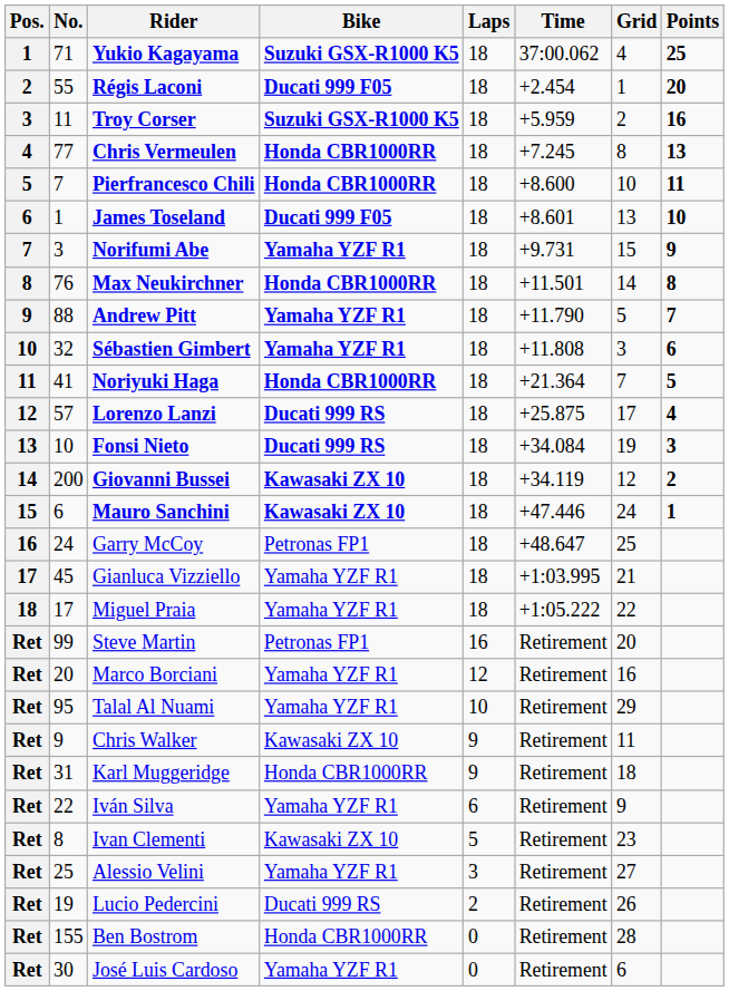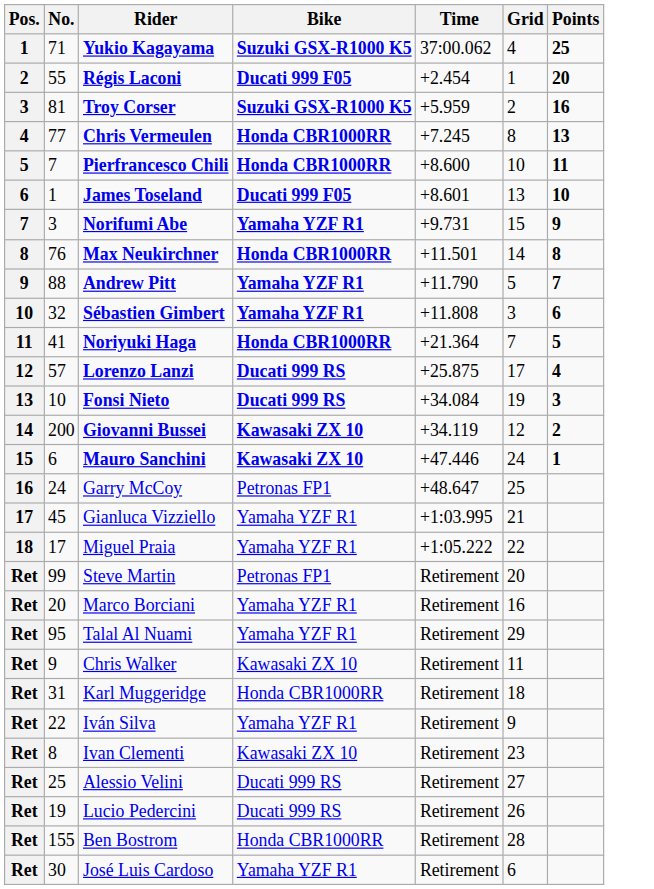 <table class="wikitable" style="font-size: 95%;">
 <tr>
 <th>Pos.</th>
 <th>No.</th>
 <th>Rider</th>
 <th>Bike</th>
-<th>Laps</th>
 <th>Time</th>
 <th>Grid</th>
 <th>Points</th>
 </tr>
 <tr>
 <th>1</th>
 <td>71</td>
 <td> <strong><a href='#'>Yukio Kagayama</a></strong></td>
 <td><strong><a href='#'>Suzuki GSX-R1000 K5</a></strong></td>
-<td>18</td>
 <td>37:00.062</td>
 <td>4</td>
 <td><strong>25</strong></td>
 </tr>
 <tr>
 <th>2</th>
 <td>55</td>
 <td> <strong><a href='#'>Régis Laconi</a></strong></td>
 <td><strong><a href='#'>Ducati 999 F05</a></strong></td>
-<td>18</td>
 <td>+2.454</td>
 <td>1</td>
 <td><strong>20</strong></td>
 </tr>
 <tr>
 <th>3</th>
-<td>11</td>
+<td>81</td>
 <td> <strong><a href='#'>Troy Corser</a></strong></td>
 <td><strong><a href='#'>Suzuki GSX-R1000 K5</a></strong></td>
-<td>18</td>
 <td>+5.959</td>
 <td>2</td>
 <td><strong>16</strong></td>
 </tr>
 <tr>
 <th>4</th>
 <td>77</td>
 <td> <strong><a href='#'>Chris Vermeulen</a></strong></td>
 <td><strong><a href='#'>Honda CBR1000RR</a></strong></td>
-<td>18</td>
 <td>+7.245</td>
 <td>8</td>
 <td><strong>13</strong></td>
 </tr>
 <tr>
 <th>5</th>
 <td>7</td>
 <td> <strong><a href='#'>Pierfrancesco Chili</a></strong></td>
 <td><strong><a href='#'>Honda CBR1000RR</a></strong></td>
-<td>18</td>
 <td>+8.600</td>
 <td>10</td>
 <td><strong>11</strong></td>
 </tr>
 <tr>
 <th>6</th>
 <td>1</td>
 <td> <strong><a href='#'>James Toseland</a></strong></td>
 <td><strong><a href='#'>Ducati 999 F05</a></strong></td>
-<td>18</td>
 <td>+8.601</td>
 <td>13</td>
 <td><strong>10</strong></td>
 </tr>
 <tr>
 <th>7</th>
 <td>3</td>
 <td> <strong><a href='#'>Norifumi Abe</a></strong></td>
 <td><strong><a href='#'>Yamaha YZF R1</a></strong></td>
-<td>18</td>
 <td>+9.731</td>
 <td>15</td>
 <td><strong>9</strong></td>
 </tr>
 <tr>
 <th>8</th>
 <td>76</td>
 <td> <strong><a href='#'>Max Neukirchner</a></strong></td>
 <td><strong><a href='#'>Honda CBR1000RR</a></strong></td>
-<td>18</td>
 <td>+11.501</td>
 <td>14</td>
 <td><strong>8</strong></td>
 </tr>
 <tr>
 <th>9</th>
 <td>88</td>
 <td> <strong><a href='#'>Andrew Pitt</a></strong></td>
 <td><strong><a href='#'>Yamaha YZF R1</a></strong></td>
-<td>18</td>
 <td>+11.790</td>
 <td>5</td>
 <td><strong>7</strong></td>
 </tr>
 <tr>
 <th>10</th>
 <td>32</td>
 <td> <strong><a href='#'>Sébastien Gimbert</a></strong></td>
 <td><strong><a href='#'>Yamaha YZF R1</a></strong></td>
-<td>18</td>
 <td>+11.808</td>
 <td>3</td>
 <td><strong>6</strong></td>
 </tr>
 <tr>
 <th>11</th>
 <td>41</td>
 <td> <strong><a href='#'>Noriyuki Haga</a></strong></td>
 <td><strong><a href='#'>Honda CBR1000RR</a></strong></td>
-<td>18</td>
 <td>+21.364</td>
 <td>7</td>
 <td><strong>5</strong></td>
 </tr>
 <tr>
 <th>12</th>
 <td>57</td>
 <td> <strong><a href='#'>Lorenzo Lanzi</a></strong></td>
 <td><strong><a href='#'>Ducati 999 RS</a></strong></td>
-<td>18</td>
 <td>+25.875</td>
 <td>17</td>
 <td><strong>4</strong></td>
 </tr>
 <tr>
 <th>13</th>
 <td>10</td>
 <td> <strong><a href='#'>Fonsi Nieto</a></strong></td>
 <td><strong><a href='#'>Ducati 999 RS</a></strong></td>
-<td>18</td>
 <td>+34.084</td>
 <td>19</td>
 <td><strong>3</strong></td>
 </tr>
 <tr>
 <th>14</th>
 <td>200</td>
 <td> <strong><a href='#'>Giovanni Bussei</a></strong></td>
 <td><strong><a href='#'>Kawasaki ZX 10</a></strong></td>
-<td>18</td>
 <td>+34.119</td>
 <td>12</td>
 <td><strong>2</strong></td>
 </tr>
 <tr>
 <th>15</th>
 <td>6</td>
 <td> <strong><a href='#'>Mauro Sanchini</a></strong></td>
 <td><strong><a href='#'>Kawasaki ZX 10</a></strong></td>
-<td>18</td>
 <td>+47.446</td>
 <td>24</td>
 <td><strong>1</strong></td>
 </tr>
 <tr>
 <th>16</th>
 <td>24</td>
 <td> <a href='#'>Garry McCoy</a></td>
 <td><a href='#'>Petronas FP1</a></td>
-<td>18</td>
 <td>+48.647</td>
 <td>25</td>
 <td></td>
 </tr>
 <tr>
 <th>17</th>
 <td>45</td>
 <td> <a href='#'>Gianluca Vizziello</a></td>
 <td><a href='#'>Yamaha YZF R1</a></td>
-<td>18</td>
 <td>+1:03.995</td>
 <td>21</td>
 <td></td>
 </tr>
 <tr>
 <th>18</th>
 <td>17</td>
 <td> <a href='#'>Miguel Praia</a></td>
 <td><a href='#'>Yamaha YZF R1</a></td>
-<td>18</td>
 <td>+1:05.222</td>
 <td>22</td>
 <td></td>
 </tr>
 <tr>
 <th>Ret</th>
 <td>99</td>
 <td> <a href='#'>Steve Martin</a></td>
 <td><a href='#'>Petronas FP1</a></td>
-<td>16</td>
 <td>Retirement</td>
 <td>20</td>
 <td></td>
 </tr>
 <tr>
 <th>Ret</th>
 <td>20</td>
 <td> <a href='#'>Marco Borciani</a></td>
 <td><a href='#'>Yamaha YZF R1</a></td>
-<td>12</td>
 <td>Retirement</td>
 <td>16</td>
 <td></td>
 </tr>
 <tr>
 <th>Ret</th>
 <td>95</td>
 <td> <a href='#'>Talal Al Nuami</a></td>
 <td><a href='#'>Yamaha YZF R1</a></td>
-<td>10</td>
 <td>Retirement</td>
 <td>29</td>
 <td></td>
 </tr>
 <tr>
 <th>Ret</th>
 <td>9</td>
 <td> <a href='#'>Chris Walker</a></td>
 <td><a href='#'>Kawasaki ZX 10</a></td>
-<td>9</td>
 <td>Retirement</td>
 <td>11</td>
 <td></td>
 </tr>
 <tr>
 <th>Ret</th>
 <td>31</td>
 <td> <a href='#'>Karl Muggeridge</a></td>
 <td><a href='#'>Honda CBR1000RR</a></td>
-<td>9</td>
 <td>Retirement</td>
 <td>18</td>
 <td></td>
 </tr>
 <tr>
 <th>Ret</th>
 <td>22</td>
 <td> <a href='#'>Iván Silva</a></td>
 <td><a href='#'>Yamaha YZF R1</a></td>
-<td>6</td>
 <td>Retirement</td>
 <td>9</td>
 <td></td>
 </tr>
 <tr>
 <th>Ret</th>
 <td>8</td>
 <td> <a href='#'>Ivan Clementi</a></td>
 <td><a href='#'>Kawasaki ZX 10</a></td>
-<td>5</td>
 <td>Retirement</td>
 <td>23</td>
 <td></td>
 </tr>
 <tr>
 <th>Ret</th>
 <td>25</td>
 <td> <a href='#'>Alessio Velini</a></td>
-<td><a href='#'>Yamaha YZF R1</a></td>
-<td>3</td>
+<td><a href='#'>Ducati 999 RS</a></td>
 <td>Retirement</td>
 <td>27</td>
 <td></td>
 </tr>
 <tr>
 <th>Ret</th>
 <td>19</td>
 <td> <a href='#'>Lucio Pedercini</a></td>
 <td><a href='#'>Ducati 999 RS</a></td>
-<td>2</td>
 <td>Retirement</td>
 <td>26</td>
 <td></td>
 </tr>
 <tr>
 <th>Ret</th>
 <td>155</td>
 <td> <a href='#'>Ben Bostrom</a></td>
 <td><a href='#'>Honda CBR1000RR</a></td>
-<td>0</td>
 <td>Retirement</td>
 <td>28</td>
 <td></td>
 </tr>
 <tr>
 <th>Ret</th>
 <td>30</td>
 <td> <a href='#'>José Luis Cardoso</a></td>
 <td><a href='#'>Yamaha YZF R1</a></td>
-<td>0</td>
 <td>Retirement</td>
 <td>6</td>
 <td></td>
 </tr>
 </table>
